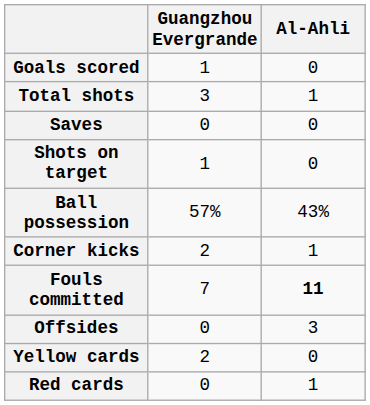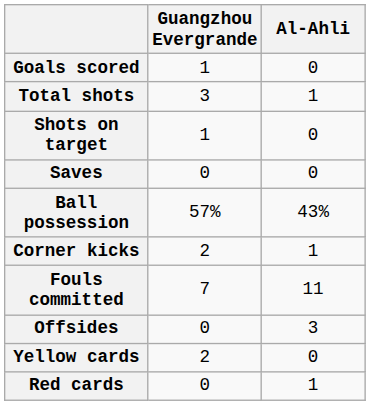 <table class="wikitable plainrowheaders" style="text-align: center">
 <tr>
 <th scope="col" style="width:100px;"></th>
 <th scope="col" style="width:70px;">Guangzhou Evergrande</th>
 <th scope="col" style="width:70px;">Al-Ahli</th>
 </tr>
 <tr>
 <th scope=row>Goals scored</th>
 <td>1</td>
 <td>0</td>
 </tr>
 <tr>
 <th scope=row>Total shots</th>
 <td>3</td>
 <td>1</td>
 </tr>
 <tr>
-<th scope=row>Saves</th>
-<td>0</td>
+<th scope=row>Shots on target</th>
+<td>1</td>
 <td>0</td>
 </tr>
 <tr>
-<th scope=row>Shots on target</th>
-<td>1</td>
+<th scope=row>Saves</th>
+<td>0</td>
 <td>0</td>
 </tr>
 <tr>
 <th scope=row>Ball possession</th>
 <td>57%</td>
 <td>43%</td>
 </tr>
 <tr>
 <th scope=row>Corner kicks</th>
 <td>2</td>
 <td>1</td>
 </tr>
 <tr>
 <th scope=row>Fouls committed</th>
 <td>7</td>
-<td><strong>11</strong></td>
+<td>11</td>
 </tr>
 <tr>
 <th scope=row>Offsides</th>
 <td>0</td>
 <td>3</td>
 </tr>
 <tr>
 <th scope=row>Yellow cards</th>
 <td>2</td>
 <td>0</td>
 </tr>
 <tr>
 <th scope=row>Red cards</th>
 <td>0</td>
 <td>1</td>
 </tr>
 </table>
